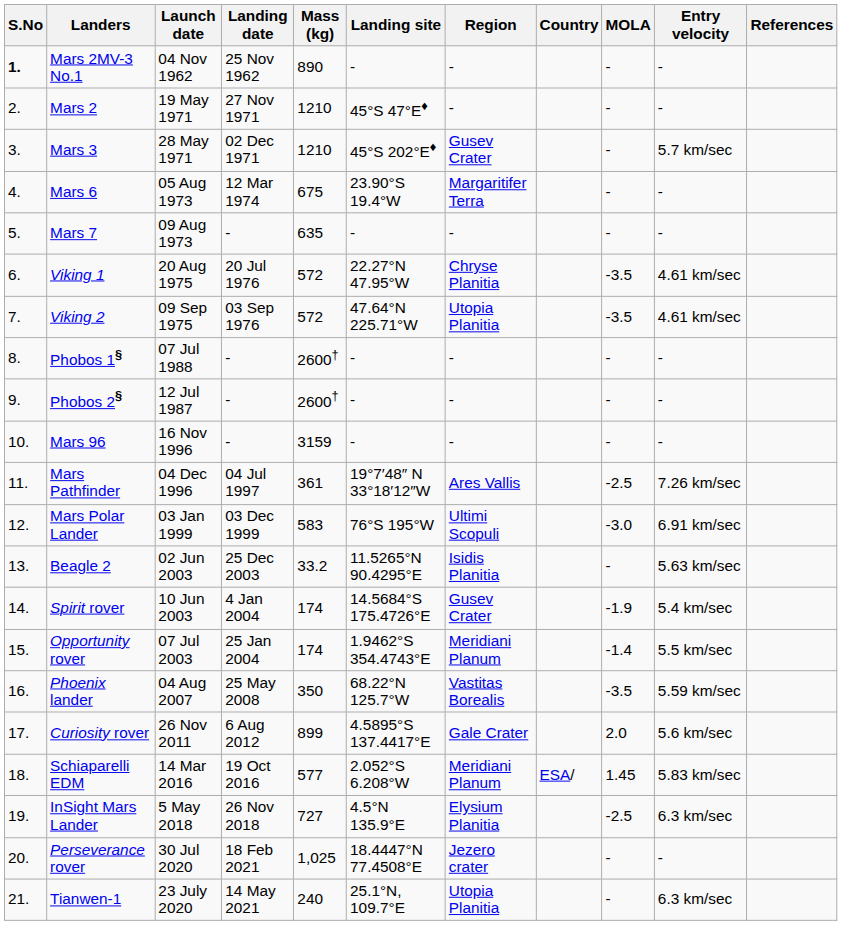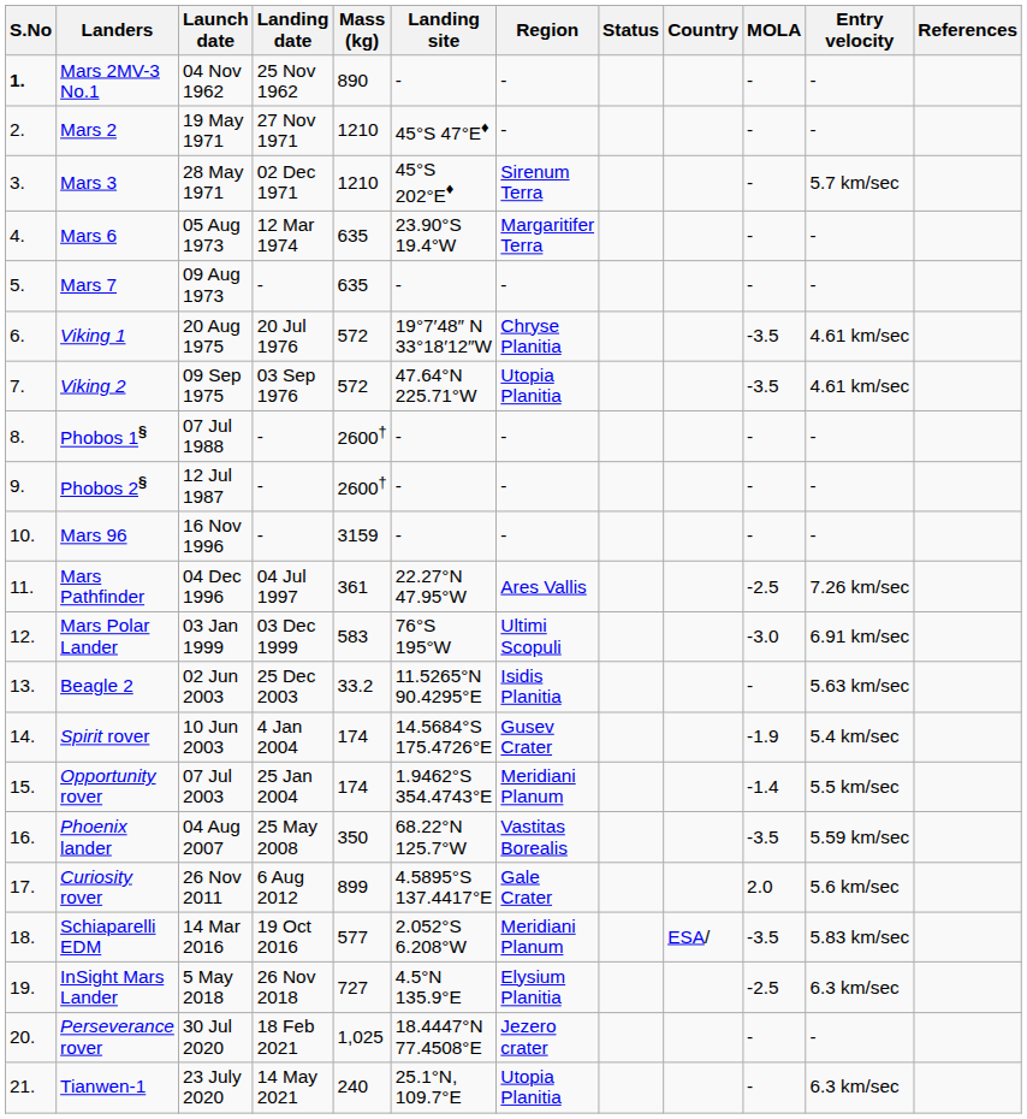 <table class="wikitable sticky-header">
 <tr>
 <th>S.No</th>
 <th>Landers</th>
 <th>Launch date</th>
 <th>Landing date</th>
 <th>Mass (kg)</th>
 <th>Landing site</th>
 <th>Region</th>
+<th>Status</th>
 <th>Country</th>
 <th>MOLA</th>
 <th>Entry velocity</th>
 <th>References</th>
 </tr>
 <tr>
 <td><strong>1.</strong></td>
 <td><a href='#'>Mars 2MV-3 No.1</a></td>
 <td>04 Nov 1962</td>
 <td>25 Nov 1962</td>
 <td>890</td>
 <td>-</td>
 <td>-</td>
 <td></td>
+<td></td>
 <td>-</td>
 <td>-</td>
 <td></td>
 </tr>
 <tr>
 <td>2.</td>
 <td><a href='#'>Mars 2</a></td>
 <td>19 May 1971</td>
 <td>27 Nov 1971</td>
 <td>1210</td>
 <td>45°S 47°E<sup>♦</sup></td>
 <td>-</td>
 <td></td>
+<td></td>
 <td>-</td>
 <td>-</td>
 <td></td>
 </tr>
 <tr>
 <td>3.</td>
 <td><a href='#'>Mars 3</a></td>
 <td>28 May 1971</td>
 <td>02 Dec 1971</td>
 <td>1210</td>
 <td>45°S 202°E<sup>♦</sup></td>
-<td><a href='#'>Gusev Crater</a></td>
+<td><a href='#'>Sirenum Terra</a></td>
+<td></td>
 <td></td>
 <td>-</td>
 <td>5.7 km/sec</td>
 <td></td>
 </tr>
 <tr>
 <td>4.</td>
 <td><a href='#'>Mars 6</a></td>
 <td>05 Aug 1973</td>
 <td>12 Mar 1974</td>
-<td>675</td>
+<td>635</td>
 <td>23.90°S 19.4°W</td>
 <td><a href='#'>Margaritifer Terra</a></td>
+<td></td>
 <td></td>
 <td>-</td>
 <td>-</td>
 <td></td>
 </tr>
 <tr>
 <td>5.</td>
 <td><a href='#'>Mars 7</a></td>
 <td>09 Aug 1973</td>
 <td>-</td>
 <td>635</td>
 <td>-</td>
 <td>-</td>
 <td></td>
+<td></td>
 <td>-</td>
 <td>-</td>
 <td></td>
 </tr>
 <tr>
 <td>6.</td>
 <td><em><a href='#'>Viking 1</a></em></td>
 <td>20 Aug 1975</td>
 <td>20 Jul 1976</td>
 <td>572</td>
-<td>22.27°N 47.95°W</td>
+<td>19°7′48″ N 33°18′12″W</td>
 <td><a href='#'>Chryse Planitia</a></td>
+<td></td>
 <td></td>
 <td>-3.5</td>
 <td>4.61 km/sec</td>
 <td></td>
 </tr>
 <tr>
 <td>7.</td>
 <td><em><a href='#'>Viking 2</a></em></td>
 <td>09 Sep 1975</td>
 <td>03 Sep 1976</td>
 <td>572</td>
 <td>47.64°N 225.71°W</td>
 <td><a href='#'>Utopia Planitia</a></td>
 <td></td>
+<td></td>
 <td>-3.5</td>
 <td>4.61 km/sec</td>
 <td></td>
 </tr>
 <tr>
 <td>8.</td>
 <td><a href='#'>Phobos 1</a><sup><strong>§</strong></sup></td>
 <td>07 Jul 1988</td>
 <td>-</td>
 <td>2600<sup>†</sup></td>
 <td>-</td>
 <td>-</td>
+<td></td>
 <td></td>
 <td>-</td>
 <td>-</td>
 <td></td>
 </tr>
 <tr>
 <td>9.</td>
 <td><a href='#'>Phobos 2</a><sup><strong>§</strong></sup></td>
 <td>12 Jul 1987</td>
 <td>-</td>
 <td>2600<sup>†</sup></td>
 <td>-</td>
 <td>-</td>
 <td></td>
+<td></td>
 <td>-</td>
 <td>-</td>
 <td></td>
 </tr>
 <tr>
 <td>10.</td>
 <td><a href='#'>Mars 96</a></td>
 <td>16 Nov 1996</td>
 <td>-</td>
 <td>3159</td>
 <td>-</td>
 <td>-</td>
 <td></td>
+<td></td>
 <td>-</td>
 <td>-</td>
 <td></td>
 </tr>
 <tr>
 <td>11.</td>
 <td><a href='#'>Mars Pathfinder</a></td>
 <td>04 Dec 1996</td>
 <td>04 Jul 1997</td>
 <td>361</td>
-<td>19°7′48″ N 33°18′12″W</td>
+<td>22.27°N 47.95°W</td>
 <td><a href='#'>Ares Vallis</a></td>
+<td></td>
 <td></td>
 <td>-2.5</td>
 <td>7.26 km/sec</td>
 <td></td>
 </tr>
 <tr>
 <td>12.</td>
 <td><a href='#'>Mars Polar Lander</a></td>
 <td>03 Jan 1999</td>
 <td>03 Dec 1999</td>
 <td>583</td>
 <td>76°S 195°W</td>
 <td><a href='#'>Ultimi Scopuli</a></td>
 <td></td>
+<td></td>
 <td>-3.0</td>
 <td>6.91 km/sec</td>
 <td></td>
 </tr>
 <tr>
 <td>13.</td>
 <td><a href='#'>Beagle 2</a></td>
 <td>02 Jun 2003</td>
 <td>25 Dec 2003</td>
 <td>33.2</td>
 <td>11.5265°N 90.4295°E</td>
 <td><a href='#'>Isidis Planitia</a></td>
+<td></td>
 <td></td>
 <td>-</td>
 <td>5.63 km/sec</td>
 <td></td>
 </tr>
 <tr>
 <td>14.</td>
 <td><a href='#'><em>Spirit</em> rover</a></td>
 <td>10 Jun 2003</td>
 <td>4 Jan 2004</td>
 <td>174</td>
 <td>14.5684°S 175.4726°E</td>
 <td><a href='#'>Gusev Crater</a></td>
 <td></td>
+<td></td>
 <td>-1.9</td>
 <td>5.4 km/sec</td>
 <td></td>
 </tr>
 <tr>
 <td>15.</td>
 <td><a href='#'><em>Opportunity</em> rover</a></td>
 <td>07 Jul 2003</td>
 <td>25 Jan 2004</td>
 <td>174</td>
 <td>1.9462°S 354.4743°E</td>
 <td><a href='#'>Meridiani Planum</a></td>
+<td></td>
 <td></td>
 <td>-1.4</td>
 <td>5.5 km/sec</td>
 <td></td>
 </tr>
 <tr>
 <td>16.</td>
 <td><a href='#'><em>Phoenix</em> lander</a></td>
 <td>04 Aug 2007</td>
 <td>25 May 2008</td>
 <td>350</td>
 <td>68.22°N 125.7°W</td>
 <td><a href='#'>Vastitas Borealis</a></td>
 <td></td>
+<td></td>
 <td>-3.5</td>
 <td>5.59 km/sec</td>
 <td></td>
 </tr>
 <tr>
 <td>17.</td>
 <td><a href='#'><em>Curiosity</em> rover</a></td>
 <td>26 Nov 2011</td>
 <td>6 Aug 2012</td>
 <td>899</td>
 <td>4.5895°S 137.4417°E</td>
 <td><a href='#'>Gale Crater</a></td>
 <td></td>
+<td></td>
 <td>2.0</td>
 <td>5.6 km/sec</td>
 <td></td>
 </tr>
 <tr>
 <td>18.</td>
 <td><a href='#'>Schiaparelli EDM</a></td>
 <td>14 Mar 2016</td>
 <td>19 Oct 2016</td>
 <td>577</td>
 <td>2.052°S 6.208°W</td>
 <td><a href='#'>Meridiani Planum</a></td>
+<td></td>
 <td><a href='#'>ESA</a>/</td>
-<td>1.45</td>
+<td>-3.5</td>
 <td>5.83 km/sec</td>
 <td></td>
 </tr>
 <tr>
 <td>19.</td>
 <td><a href='#'>InSight Mars Lander</a></td>
 <td>5 May 2018</td>
 <td>26 Nov 2018</td>
 <td>727</td>
 <td>4.5°N 135.9°E</td>
 <td><a href='#'>Elysium Planitia</a></td>
+<td></td>
 <td></td>
 <td>-2.5</td>
 <td>6.3 km/sec</td>
 <td></td>
 </tr>
 <tr>
 <td>20.</td>
 <td><a href='#'><em>Perseverance</em> rover</a></td>
 <td>30 Jul 2020</td>
 <td>18 Feb 2021</td>
 <td>1,025</td>
 <td>18.4447°N 77.4508°E</td>
 <td><a href='#'>Jezero crater</a></td>
 <td></td>
+<td></td>
 <td>-</td>
 <td>-</td>
 <td></td>
 </tr>
 <tr>
 <td>21.</td>
 <td><a href='#'>Tianwen-1</a></td>
 <td>23 July 2020</td>
 <td>14 May 2021</td>
 <td>240</td>
 <td>25.1°N, 109.7°E</td>
 <td><a href='#'>Utopia Planitia</a></td>
 <td></td>
+<td></td>
 <td>-</td>
 <td>6.3 km/sec</td>
 <td></td>
 </tr>
 </table>
